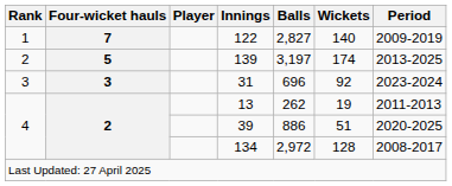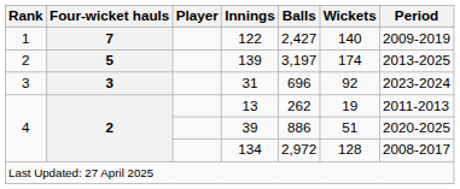 <table class="wikitable">
 <tr>
 <th>Rank</th>
 <th>Four-wicket hauls</th>
 <th>Player</th>
 <th>Innings</th>
 <th>Balls</th>
 <th>Wickets</th>
 <th>Period</th>
 </tr>
 <tr>
 <td align=center>1</td>
 <th scope=row style=text-align:center;>7</th>
 <td></td>
 <td align=center>122</td>
-<td align=center>2,827</td>
+<td align=center>2,427</td>
 <td align=center>140</td>
 <td>2009-2019</td>
 </tr>
 <tr>
 <td align=center>2</td>
 <th scope=row style=text-align:center;>5</th>
 <td></td>
 <td align=center>139</td>
 <td align=center>3,197</td>
 <td align=center>174</td>
 <td>2013-2025</td>
 </tr>
 <tr>
 <td align=center>3</td>
 <th scope=row style=text-align:center;>3</th>
 <td></td>
 <td align=center>31</td>
 <td align=center>696</td>
 <td align=center>92</td>
 <td>2023-2024</td>
 </tr>
 <tr>
 <td align=center rowspan=3>4</td>
 <th scope=row style=text-align:center; rowspan=3>2</th>
 <td></td>
 <td align="center">13</td>
 <td align=center>262</td>
 <td align=center>19</td>
 <td>2011-2013</td>
 </tr>
 <tr>
 <td></td>
 <td align="center">39</td>
 <td align=center>886</td>
 <td align=center>51</td>
 <td>2020-2025</td>
 </tr>
 <tr>
 <td></td>
 <td align=center>134</td>
 <td align=center>2,972</td>
 <td align=center>128</td>
 <td>2008-2017</td>
 </tr>
 <tr class=sortbottom>
 <td colspan=7><small>Last Updated: 27 April 2025</small></td>
 </tr>
 </table>
